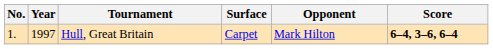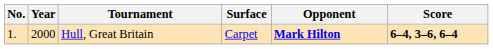 <table class="unsortable wikitable" style=font-size:97%>
 <tr>
 <th width=20>No.</th>
 <th width=30>Year</th>
 <th width=200>Tournament</th>
 <th width=55>Surface</th>
 <th width=140>Opponent</th>
 <th width=120>Score</th>
 </tr>
 <tr style="background:moccasin;">
 <td>1.</td>
-<td>1997</td>
+<td>2000</td>
 <td><a href='#'>Hull</a>, Great Britain</td>
 <td><a href='#'>Carpet</a></td>
-<td> <a href='#'>Mark Hilton</a></td>
+<td><strong> <a href='#'>Mark Hilton</a></strong></td>
 <td><strong>6–4, 3–6, 6–4</strong></td>
 </tr>
 </table>
